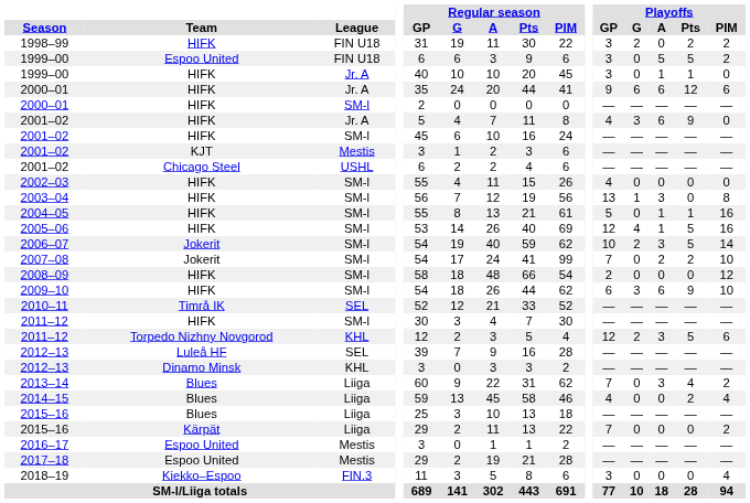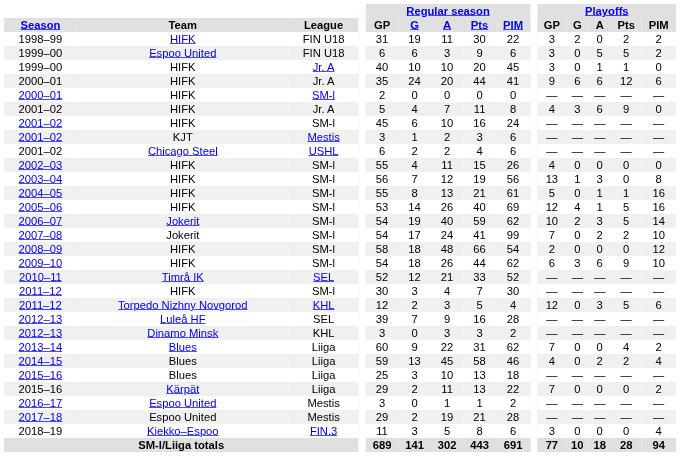 <table border="0" cellpadding="1" cellspacing="0" style="text-align:center; width:60em;">
 <tr style="background:#e0e0e0;">
 <th colspan="3"  bgcolor="#ffffff"> </th>
 <th rowspan="99" bgcolor="#ffffff"> </th>
 <th colspan="5"><a href='#'>Regular season</a></th>
 <th rowspan="99" bgcolor="#ffffff"> </th>
 <th colspan="5"><a href='#'>Playoffs</a></th>
 </tr>
 <tr style="background:#e0e0e0;">
 <th><a href='#'>Season</a></th>
 <th>Team</th>
 <th>League</th>
 <th>GP</th>
 <th><a href='#'>G</a></th>
 <th><a href='#'>A</a></th>
 <th><a href='#'>Pts</a></th>
 <th><a href='#'>PIM</a></th>
 <th>GP</th>
 <th>G</th>
 <th>A</th>
 <th>Pts</th>
 <th>PIM</th>
 </tr>
 <tr>
 <td>1998–99</td>
 <td><a href='#'>HIFK</a></td>
 <td>FIN U18</td>
 <td>31</td>
 <td>19</td>
 <td>11</td>
 <td>30</td>
 <td>22</td>
 <td>3</td>
 <td>2</td>
 <td>0</td>
 <td>2</td>
 <td>2</td>
 </tr>
 <tr bgcolor="#f0f0f0">
 <td>1999–00</td>
 <td><a href='#'>Espoo United</a></td>
 <td>FIN U18</td>
 <td>6</td>
 <td>6</td>
 <td>3</td>
 <td>9</td>
 <td>6</td>
 <td>3</td>
 <td>0</td>
 <td>5</td>
 <td>5</td>
 <td>2</td>
 </tr>
 <tr>
 <td>1999–00</td>
 <td>HIFK</td>
 <td><a href='#'>Jr. A</a></td>
 <td>40</td>
 <td>10</td>
 <td>10</td>
 <td>20</td>
 <td>45</td>
 <td>3</td>
 <td>0</td>
 <td>1</td>
 <td>1</td>
 <td>0</td>
 </tr>
 <tr bgcolor="#f0f0f0">
 <td>2000–01</td>
 <td>HIFK</td>
 <td>Jr. A</td>
 <td>35</td>
 <td>24</td>
 <td>20</td>
 <td>44</td>
 <td>41</td>
 <td>9</td>
 <td>6</td>
 <td>6</td>
 <td>12</td>
 <td>6</td>
 </tr>
 <tr>
 <td><a href='#'>2000–01</a></td>
 <td>HIFK</td>
 <td><a href='#'>SM-l</a></td>
 <td>2</td>
 <td>0</td>
 <td>0</td>
 <td>0</td>
 <td>0</td>
 <td>—</td>
 <td>—</td>
 <td>—</td>
 <td>—</td>
 <td>—</td>
 </tr>
 <tr bgcolor="#f0f0f0">
 <td>2001–02</td>
 <td>HIFK</td>
 <td>Jr. A</td>
 <td>5</td>
 <td>4</td>
 <td>7</td>
 <td>11</td>
 <td>8</td>
 <td>4</td>
 <td>3</td>
 <td>6</td>
 <td>9</td>
 <td>0</td>
 </tr>
 <tr>
 <td><a href='#'>2001–02</a></td>
 <td>HIFK</td>
 <td>SM-l</td>
 <td>45</td>
 <td>6</td>
 <td>10</td>
 <td>16</td>
 <td>24</td>
 <td>—</td>
 <td>—</td>
 <td>—</td>
 <td>—</td>
 <td>—</td>
 </tr>
 <tr bgcolor="#f0f0f0">
 <td><a href='#'>2001–02</a></td>
 <td>KJT</td>
 <td><a href='#'>Mestis</a></td>
 <td>3</td>
 <td>1</td>
 <td>2</td>
 <td>3</td>
 <td>6</td>
 <td>—</td>
 <td>—</td>
 <td>—</td>
 <td>—</td>
 <td>—</td>
 </tr>
 <tr>
 <td>2001–02</td>
 <td><a href='#'>Chicago Steel</a></td>
 <td><a href='#'>USHL</a></td>
 <td>6</td>
 <td>2</td>
 <td>2</td>
 <td>4</td>
 <td>6</td>
 <td>—</td>
 <td>—</td>
 <td>—</td>
 <td>—</td>
 <td>—</td>
 </tr>
 <tr bgcolor="#f0f0f0">
 <td><a href='#'>2002–03</a></td>
 <td>HIFK</td>
 <td>SM-l</td>
 <td>55</td>
 <td>4</td>
 <td>11</td>
 <td>15</td>
 <td>26</td>
 <td>4</td>
 <td>0</td>
 <td>0</td>
 <td>0</td>
 <td>0</td>
 </tr>
 <tr>
 <td><a href='#'>2003–04</a></td>
 <td>HIFK</td>
 <td>SM-l</td>
 <td>56</td>
 <td>7</td>
 <td>12</td>
 <td>19</td>
 <td>56</td>
 <td>13</td>
 <td>1</td>
 <td>3</td>
 <td>0</td>
 <td>8</td>
 </tr>
 <tr bgcolor="#f0f0f0">
 <td><a href='#'>2004–05</a></td>
 <td>HIFK</td>
 <td>SM-l</td>
 <td>55</td>
 <td>8</td>
 <td>13</td>
 <td>21</td>
 <td>61</td>
 <td>5</td>
 <td>0</td>
 <td>1</td>
 <td>1</td>
 <td>16</td>
 </tr>
 <tr>
 <td><a href='#'>2005–06</a></td>
 <td>HIFK</td>
 <td>SM-l</td>
 <td>53</td>
 <td>14</td>
 <td>26</td>
 <td>40</td>
 <td>69</td>
 <td>12</td>
 <td>4</td>
 <td>1</td>
 <td>5</td>
 <td>16</td>
 </tr>
 <tr bgcolor="#f0f0f0">
 <td><a href='#'>2006–07</a></td>
 <td><a href='#'>Jokerit</a></td>
 <td>SM-l</td>
 <td>54</td>
 <td>19</td>
 <td>40</td>
 <td>59</td>
 <td>62</td>
 <td>10</td>
 <td>2</td>
 <td>3</td>
 <td>5</td>
 <td>14</td>
 </tr>
 <tr>
 <td><a href='#'>2007–08</a></td>
 <td>Jokerit</td>
 <td>SM-l</td>
 <td>54</td>
 <td>17</td>
 <td>24</td>
 <td>41</td>
 <td>99</td>
 <td>7</td>
 <td>0</td>
 <td>2</td>
 <td>2</td>
 <td>10</td>
 </tr>
 <tr bgcolor="#f0f0f0">
 <td><a href='#'>2008–09</a></td>
 <td>HIFK</td>
 <td>SM-l</td>
 <td>58</td>
 <td>18</td>
 <td>48</td>
 <td>66</td>
 <td>54</td>
 <td>2</td>
 <td>0</td>
 <td>0</td>
 <td>0</td>
 <td>12</td>
 </tr>
 <tr>
 <td><a href='#'>2009–10</a></td>
 <td>HIFK</td>
 <td>SM-l</td>
 <td>54</td>
 <td>18</td>
 <td>26</td>
 <td>44</td>
 <td>62</td>
 <td>6</td>
 <td>3</td>
 <td>6</td>
 <td>9</td>
 <td>10</td>
 </tr>
 <tr bgcolor="#f0f0f0">
 <td><a href='#'>2010–11</a></td>
 <td><a href='#'>Timrå IK</a></td>
 <td><a href='#'>SEL</a></td>
 <td>52</td>
 <td>12</td>
 <td>21</td>
 <td>33</td>
 <td>52</td>
 <td>—</td>
 <td>—</td>
 <td>—</td>
 <td>—</td>
 <td>—</td>
 </tr>
 <tr>
 <td><a href='#'>2011–12</a></td>
 <td>HIFK</td>
 <td>SM-l</td>
 <td>30</td>
 <td>3</td>
 <td>4</td>
 <td>7</td>
 <td>30</td>
 <td>—</td>
 <td>—</td>
 <td>—</td>
 <td>—</td>
 <td>—</td>
 </tr>
 <tr bgcolor="#f0f0f0">
 <td><a href='#'>2011–12</a></td>
 <td><a href='#'>Torpedo Nizhny Novgorod</a></td>
 <td><a href='#'>KHL</a></td>
 <td>12</td>
 <td>2</td>
 <td>3</td>
 <td>5</td>
 <td>4</td>
 <td>12</td>
-<td>2</td>
+<td>0</td>
 <td>3</td>
 <td>5</td>
 <td>6</td>
 </tr>
 <tr>
 <td><a href='#'>2012–13</a></td>
 <td><a href='#'>Luleå HF</a></td>
 <td>SEL</td>
 <td>39</td>
 <td>7</td>
 <td>9</td>
 <td>16</td>
 <td>28</td>
 <td>—</td>
 <td>—</td>
 <td>—</td>
 <td>—</td>
 <td>—</td>
 </tr>
 <tr bgcolor="#f0f0f0">
 <td><a href='#'>2012–13</a></td>
 <td><a href='#'>Dinamo Minsk</a></td>
 <td>KHL</td>
 <td>3</td>
 <td>0</td>
 <td>3</td>
 <td>3</td>
 <td>2</td>
 <td>—</td>
 <td>—</td>
 <td>—</td>
 <td>—</td>
 <td>—</td>
 </tr>
 <tr>
 <td><a href='#'>2013–14</a></td>
 <td><a href='#'>Blues</a></td>
 <td>Liiga</td>
 <td>60</td>
 <td>9</td>
 <td>22</td>
 <td>31</td>
 <td>62</td>
 <td>7</td>
 <td>0</td>
-<td>3</td>
+<td>0</td>
 <td>4</td>
 <td>2</td>
 </tr>
 <tr bgcolor="#f0f0f0">
 <td><a href='#'>2014–15</a></td>
 <td>Blues</td>
 <td>Liiga</td>
 <td>59</td>
 <td>13</td>
 <td>45</td>
 <td>58</td>
 <td>46</td>
 <td>4</td>
 <td>0</td>
-<td>0</td>
+<td>2</td>
 <td>2</td>
 <td>4</td>
 </tr>
 <tr>
 <td><a href='#'>2015–16</a></td>
 <td>Blues</td>
 <td>Liiga</td>
 <td>25</td>
 <td>3</td>
 <td>10</td>
 <td>13</td>
 <td>18</td>
 <td>—</td>
 <td>—</td>
 <td>—</td>
 <td>—</td>
 <td>—</td>
 </tr>
 <tr bgcolor="#f0f0f0">
 <td>2015–16</td>
 <td><a href='#'>Kärpät</a></td>
 <td>Liiga</td>
 <td>29</td>
 <td>2</td>
 <td>11</td>
 <td>13</td>
 <td>22</td>
 <td>7</td>
 <td>0</td>
 <td>0</td>
 <td>0</td>
 <td>2</td>
 </tr>
 <tr>
 <td><a href='#'>2016–17</a></td>
 <td><a href='#'>Espoo United</a></td>
 <td>Mestis</td>
 <td>3</td>
 <td>0</td>
 <td>1</td>
 <td>1</td>
 <td>2</td>
 <td>—</td>
 <td>—</td>
 <td>—</td>
 <td>—</td>
 <td>—</td>
 </tr>
 <tr bgcolor="#f0f0f0">
 <td><a href='#'>2017–18</a></td>
 <td>Espoo United</td>
 <td>Mestis</td>
 <td>29</td>
 <td>2</td>
 <td>19</td>
 <td>21</td>
 <td>28</td>
 <td>—</td>
 <td>—</td>
 <td>—</td>
 <td>—</td>
 <td>—</td>
 </tr>
 <tr>
 <td>2018–19</td>
 <td><a href='#'>Kiekko–Espoo</a></td>
 <td><a href='#'>FIN.3</a></td>
 <td>11</td>
 <td>3</td>
 <td>5</td>
 <td>8</td>
 <td>6</td>
 <td>3</td>
 <td>0</td>
 <td>0</td>
 <td>0</td>
 <td>4</td>
 </tr>
 <tr bgcolor="#e0e0e0">
 <th colspan="3">SM-l/Liiga totals</th>
 <th>689</th>
 <th>141</th>
 <th>302</th>
 <th>443</th>
 <th>691</th>
 <th>77</th>
 <th>10</th>
 <th>18</th>
 <th>28</th>
 <th>94</th>
 </tr>
 </table>
